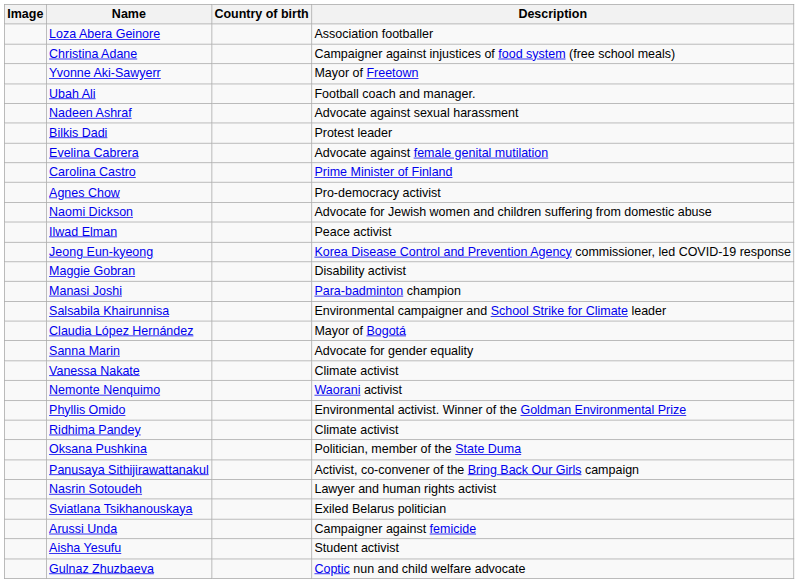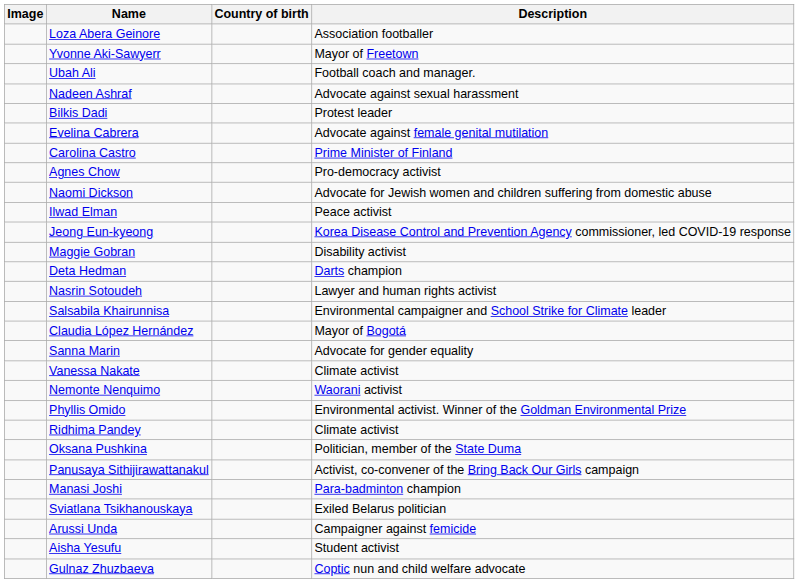 <table class="wikitable sortable">
 <tr>
 <th>Image</th>
 <th>Name</th>
 <th>Country of birth</th>
 <th>Description</th>
 </tr>
 <tr>
 <td></td>
 <td><a href='#'>Loza Abera Geinore</a></td>
 <td></td>
 <td>Association footballer</td>
-</tr>
-<tr>
-<td></td>
-<td><a href='#'>Christina Adane</a></td>
-<td></td>
-<td>Campaigner against injustices of <a href='#'>food system</a> (free school meals)</td>
 </tr>
 <tr>
 <td></td>
 <td><a href='#'>Yvonne Aki-Sawyerr</a></td>
 <td></td>
 <td>Mayor of <a href='#'>Freetown</a></td>
 </tr>
 <tr>
 <td></td>
 <td><a href='#'>Ubah Ali</a></td>
 <td></td>
 <td>Football coach and manager.</td>
 </tr>
 <tr>
 <td></td>
 <td><a href='#'>Nadeen Ashraf</a></td>
 <td></td>
 <td>Advocate against sexual harassment</td>
 </tr>
 <tr>
 <td></td>
 <td><a href='#'>Bilkis Dadi</a></td>
 <td></td>
 <td>Protest leader</td>
 </tr>
 <tr>
 <td></td>
 <td><a href='#'>Evelina Cabrera</a></td>
 <td></td>
 <td>Advocate against <a href='#'>female genital mutilation</a></td>
 </tr>
 <tr>
 <td></td>
 <td><a href='#'>Carolina Castro</a></td>
 <td></td>
 <td><a href='#'>Prime Minister of Finland</a></td>
 </tr>
 <tr>
 <td></td>
 <td><a href='#'>Agnes Chow</a></td>
 <td></td>
 <td>Pro-democracy activist</td>
 </tr>
 <tr>
 <td></td>
 <td><a href='#'>Naomi Dickson</a></td>
 <td></td>
 <td>Advocate for Jewish women and children suffering from domestic abuse</td>
 </tr>
 <tr>
 <td></td>
 <td><a href='#'>Ilwad Elman</a></td>
 <td></td>
 <td>Peace activist</td>
 </tr>
 <tr>
 <td></td>
 <td><a href='#'>Jeong Eun-kyeong</a></td>
 <td></td>
 <td><a href='#'>Korea Disease Control and Prevention Agency</a> commissioner, led COVID-19 response</td>
 </tr>
 <tr>
 <td></td>
 <td><a href='#'>Maggie Gobran</a></td>
 <td></td>
 <td>Disability activist</td>
 </tr>
 <tr>
 <td></td>
-<td><a href='#'>Manasi Joshi</a></td>
+<td><a href='#'>Deta Hedman</a></td>
 <td></td>
-<td><a href='#'>Para-badminton</a> champion</td>
+<td><a href='#'>Darts</a> champion</td>
+</tr>
+<tr>
+<td></td>
+<td><a href='#'>Nasrin Sotoudeh</a></td>
+<td></td>
+<td>Lawyer and human rights activist</td>
 </tr>
 <tr>
 <td></td>
 <td><a href='#'>Salsabila Khairunnisa</a></td>
 <td></td>
 <td>Environmental campaigner and <a href='#'>School Strike for Climate</a> leader</td>
 </tr>
 <tr>
 <td></td>
 <td><a href='#'>Claudia López Hernández</a></td>
 <td></td>
 <td>Mayor of <a href='#'>Bogotá</a></td>
 </tr>
 <tr>
 <td></td>
 <td><a href='#'>Sanna Marin</a></td>
 <td></td>
 <td>Advocate for gender equality</td>
 </tr>
 <tr>
 <td></td>
 <td><a href='#'>Vanessa Nakate</a></td>
 <td></td>
 <td>Climate activist</td>
 </tr>
 <tr>
 <td></td>
 <td><a href='#'>Nemonte Nenquimo</a></td>
 <td></td>
 <td><a href='#'>Waorani</a> activist</td>
 </tr>
 <tr>
 <td></td>
 <td><a href='#'>Phyllis Omido</a></td>
 <td></td>
 <td>Environmental activist. Winner of the <a href='#'>Goldman Environmental Prize</a></td>
 </tr>
 <tr>
 <td></td>
 <td><a href='#'>Ridhima Pandey</a></td>
 <td></td>
 <td>Climate activist</td>
 </tr>
 <tr>
 <td></td>
 <td><a href='#'>Oksana Pushkina</a></td>
 <td></td>
 <td>Politician, member of the <a href='#'>State Duma</a></td>
 </tr>
 <tr>
 <td></td>
 <td><a href='#'>Panusaya Sithijirawattanakul</a></td>
 <td></td>
 <td>Activist, co-convener of the <a href='#'>Bring Back Our Girls</a> campaign</td>
 </tr>
 <tr>
 <td></td>
-<td><a href='#'>Nasrin Sotoudeh</a></td>
+<td><a href='#'>Manasi Joshi</a></td>
 <td></td>
-<td>Lawyer and human rights activist</td>
+<td><a href='#'>Para-badminton</a> champion</td>
 </tr>
 <tr>
 <td></td>
 <td><a href='#'>Sviatlana Tsikhanouskaya</a></td>
 <td></td>
 <td>Exiled Belarus politician</td>
 </tr>
 <tr>
 <td></td>
 <td><a href='#'>Arussi Unda</a></td>
 <td></td>
 <td>Campaigner against <a href='#'>femicide</a></td>
 </tr>
 <tr>
 <td></td>
 <td><a href='#'>Aisha Yesufu</a></td>
 <td></td>
 <td>Student activist</td>
 </tr>
 <tr>
 <td></td>
 <td><a href='#'>Gulnaz Zhuzbaeva</a></td>
 <td></td>
 <td><a href='#'>Coptic</a> nun and child welfare advocate</td>
 </tr>
 </table>
